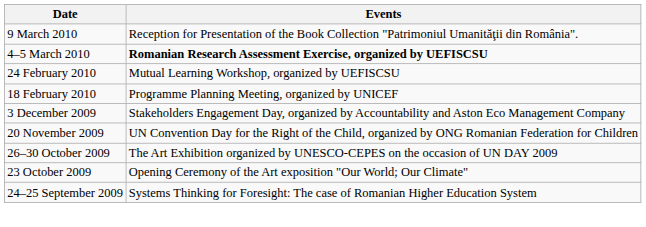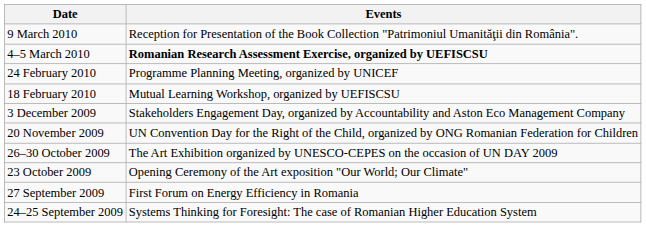 <table class="wikitable">
 <tr>
 <th>Date</th>
 <th>Events</th>
 </tr>
 <tr>
 <td>9 March 2010</td>
 <td>Reception for Presentation of the Book Collection "Patrimoniul Umanităţii din România".</td>
 </tr>
 <tr>
 <td>4–5 March 2010</td>
 <td><strong>Romanian Research Assessment Exercise, organized by UEFISCSU</strong></td>
 </tr>
 <tr>
 <td>24 February 2010</td>
-<td>Mutual Learning Workshop, organized by UEFISCSU</td>
+<td>Programme Planning Meeting, organized by UNICEF</td>
 </tr>
 <tr>
 <td>18 February 2010</td>
-<td>Programme Planning Meeting, organized by UNICEF</td>
+<td>Mutual Learning Workshop, organized by UEFISCSU</td>
 </tr>
 <tr>
 <td>3 December 2009</td>
 <td>Stakeholders Engagement Day, organized by Accountability and Aston Eco Management Company</td>
 </tr>
 <tr>
 <td>20 November 2009</td>
 <td>UN Convention Day for the Right of the Child, organized by ONG Romanian Federation for Children</td>
 </tr>
 <tr>
 <td>26–30 October 2009</td>
 <td>The Art Exhibition organized by UNESCO-CEPES on the occasion of UN DAY 2009</td>
 </tr>
 <tr>
 <td>23 October 2009</td>
 <td>Opening Ceremony of the Art exposition "Our World; Our Climate"</td>
 </tr>
 <tr>
+<td>27 September 2009</td>
+<td>First Forum on Energy Efficiency in Romania</td>
+</tr>
+<tr>
 <td>24–25 September 2009</td>
 <td>Systems Thinking for Foresight: The case of Romanian Higher Education System</td>
 </tr>
 </table>
